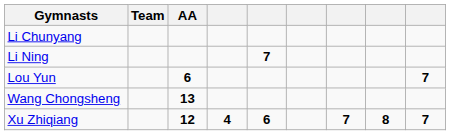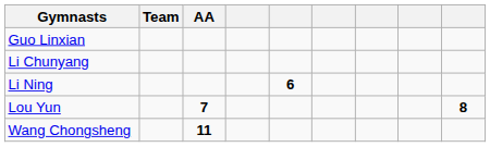 <table class="wikitable sortable collapsible autocollapse plainrowheaders" style="text-align:center; font-size:95%;">
 <tr>
 <th width=28% class=unsortable>Gymnasts</th>
 <th width=9% class=unsortable>Team</th>
 <th width=9% class=unsortable>AA</th>
 <th width=9% class=unsortable></th>
 <th width=9% class=unsortable></th>
 <th width=9% class=unsortable></th>
 <th width=9% class=unsortable></th>
 <th width=9% class=unsortable></th>
 <th width=9% class=unsortable></th>
+</tr>
+<tr>
+<td align=left><a href='#'>Guo Linxian</a></td>
+<td></td>
+<td></td>
+<td></td>
+<td></td>
+<td></td>
+<td></td>
+<td></td>
+<td></td>
 </tr>
 <tr>
 <td align=left><a href='#'>Li Chunyang</a></td>
 <td></td>
 <td></td>
 <td></td>
 <td></td>
 <td></td>
 <td></td>
 <td></td>
 <td></td>
 </tr>
 <tr>
 <td align=left><a href='#'>Li Ning</a></td>
 <td></td>
 <td></td>
 <td></td>
-<td><strong>7</strong></td>
+<td><strong>6</strong></td>
 <td></td>
 <td></td>
 <td></td>
 <td></td>
 </tr>
 <tr>
 <td align=left><a href='#'>Lou Yun</a></td>
 <td></td>
-<td><strong>6</strong></td>
+<td><strong>7</strong></td>
 <td></td>
 <td></td>
 <td></td>
 <td></td>
 <td></td>
-<td><strong>7</strong></td>
+<td><strong>8</strong></td>
 </tr>
 <tr>
 <td align=left><a href='#'>Wang Chongsheng</a></td>
 <td></td>
-<td><strong>13</strong></td>
+<td><strong>11</strong></td>
 <td></td>
 <td></td>
 <td></td>
 <td></td>
 <td></td>
 <td></td>
 </tr>
-<tr>
-<td align=left><a href='#'>Xu Zhiqiang</a></td>
-<td></td>
-<td><strong>12</strong></td>
-<td><strong>4</strong></td>
-<td><strong>6</strong></td>
-<td></td>
-<td><strong>7</strong></td>
-<td><strong>8</strong></td>
-<td><strong>7</strong></td>
-</tr>
 </table>
